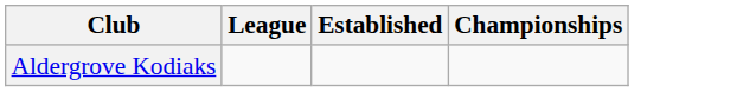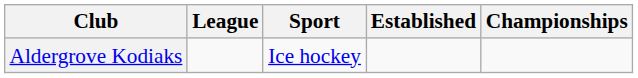 <table class="wikitable sortable">
 <tr>
 <th scope="col">Club</th>
 <th scope="col">League</th>
+<th scope="col">Sport</th>
 <th scope="col">Established</th>
 <th scope="col">Championships</th>
 </tr>
 <tr>
 <th scope="row" style="font-weight: normal;"><a href='#'>Aldergrove Kodiaks</a></th>
 <td></td>
+<td><a href='#'>Ice hockey</a></td>
 <td></td>
 <td></td>
 </tr>
 </table>
